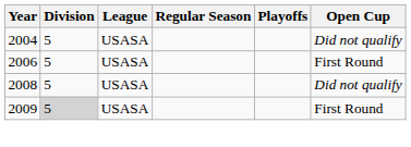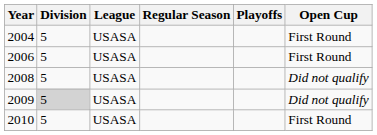 <table class="wikitable">
 <tr>
 <th>Year</th>
 <th>Division</th>
 <th>League</th>
 <th>Regular Season</th>
 <th>Playoffs</th>
 <th>Open Cup</th>
 </tr>
 <tr>
 <td>2004</td>
 <td>5</td>
 <td>USASA</td>
 <td></td>
 <td></td>
-<td><em>Did not qualify</em></td>
+<td>First Round</td>
 </tr>
 <tr>
 <td>2006</td>
 <td>5</td>
 <td>USASA</td>
 <td></td>
 <td></td>
 <td>First Round</td>
 </tr>
 <tr>
 <td>2008</td>
 <td>5</td>
 <td>USASA</td>
 <td></td>
 <td></td>
 <td><em>Did not qualify</em></td>
 </tr>
 <tr>
 <td>2009</td>
 <td style="background: lightgrey;">5</td>
 <td>USASA</td>
 <td></td>
 <td></td>
+<td><em>Did not qualify</em></td>
+</tr>
+<tr>
+<td>2010</td>
+<td>5</td>
+<td>USASA</td>
+<td></td>
+<td></td>
 <td>First Round</td>
 </tr>
 </table>
